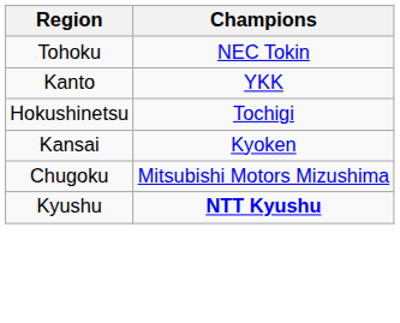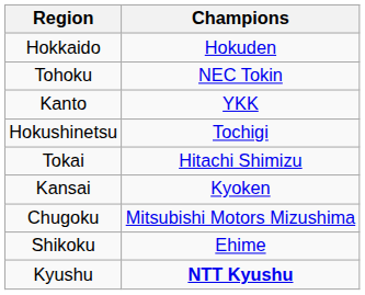 <table class="wikitable" style="text-align:center;">
 <tr>
 <th>Region</th>
 <th>Champions</th>
+</tr>
+<tr>
+<td>Hokkaido</td>
+<td><a href='#'>Hokuden</a></td>
 </tr>
 <tr>
 <td>Tohoku</td>
 <td><a href='#'>NEC Tokin</a></td>
 </tr>
 <tr>
 <td>Kanto</td>
 <td><a href='#'>YKK</a></td>
 </tr>
 <tr>
 <td>Hokushinetsu</td>
 <td><a href='#'>Tochigi</a></td>
 </tr>
 <tr>
+<td>Tokai</td>
+<td><a href='#'>Hitachi Shimizu</a></td>
+</tr>
+<tr>
 <td>Kansai</td>
 <td><a href='#'>Kyoken</a></td>
 </tr>
 <tr>
 <td>Chugoku</td>
 <td><a href='#'>Mitsubishi Motors Mizushima</a></td>
 </tr>
 <tr>
+<td>Shikoku</td>
+<td><a href='#'>Ehime</a></td>
+</tr>
+<tr>
 <td>Kyushu</td>
 <td><strong><a href='#'>NTT Kyushu</a></strong></td>
 </tr>
 </table>
